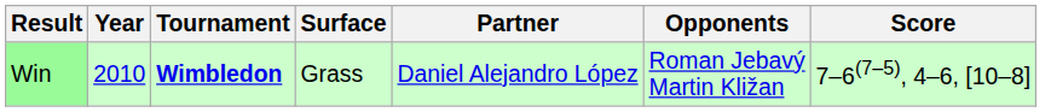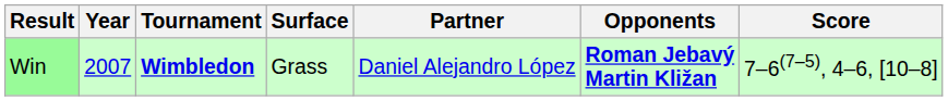 <table class="sortable wikitable">
 <tr>
 <th>Result</th>
 <th>Year</th>
 <th>Tournament</th>
 <th>Surface</th>
 <th>Partner</th>
 <th>Opponents</th>
 <th class="unsortable">Score</th>
 </tr>
 <tr style="background:#CCFFCC;">
 <td style="background:#98fb98;">Win</td>
-<td><a href='#'>2010</a></td>
+<td><a href='#'>2007</a></td>
 <td><strong><a href='#'>Wimbledon</a></strong></td>
 <td>Grass</td>
 <td> <a href='#'>Daniel Alejandro López</a></td>
-<td> <a href='#'>Roman Jebavý</a> <br>  <a href='#'>Martin Kližan</a></td>
+<td><strong> <a href='#'>Roman Jebavý</a> <br>  <a href='#'>Martin Kližan</a></strong></td>
 <td>7–6<sup>(7–5)</sup>, 4–6, [10–8]</td>
 </tr>
 </table>
